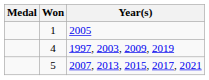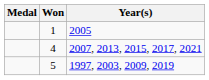 <table class="wikitable" style="text-align: center">
 <tr>
 <th>Medal</th>
 <th>Won</th>
 <th>Year(s)</th>
 </tr>
 <tr>
 <td></td>
 <td>1</td>
 <td align="left"><a href='#'>2005</a></td>
 </tr>
 <tr>
 <td></td>
 <td>4</td>
-<td align="left"><a href='#'>1997</a>, <a href='#'>2003</a>, <a href='#'>2009</a>, <a href='#'>2019</a></td>
+<td align="left"><a href='#'>2007</a>, <a href='#'>2013</a>, <a href='#'>2015</a>, <a href='#'>2017</a>, <a href='#'>2021</a></td>
 </tr>
 <tr>
 <td></td>
 <td>5</td>
-<td align="left"><a href='#'>2007</a>, <a href='#'>2013</a>, <a href='#'>2015</a>, <a href='#'>2017</a>, <a href='#'>2021</a></td>
+<td align="left"><a href='#'>1997</a>, <a href='#'>2003</a>, <a href='#'>2009</a>, <a href='#'>2019</a></td>
 </tr>
 </table>
